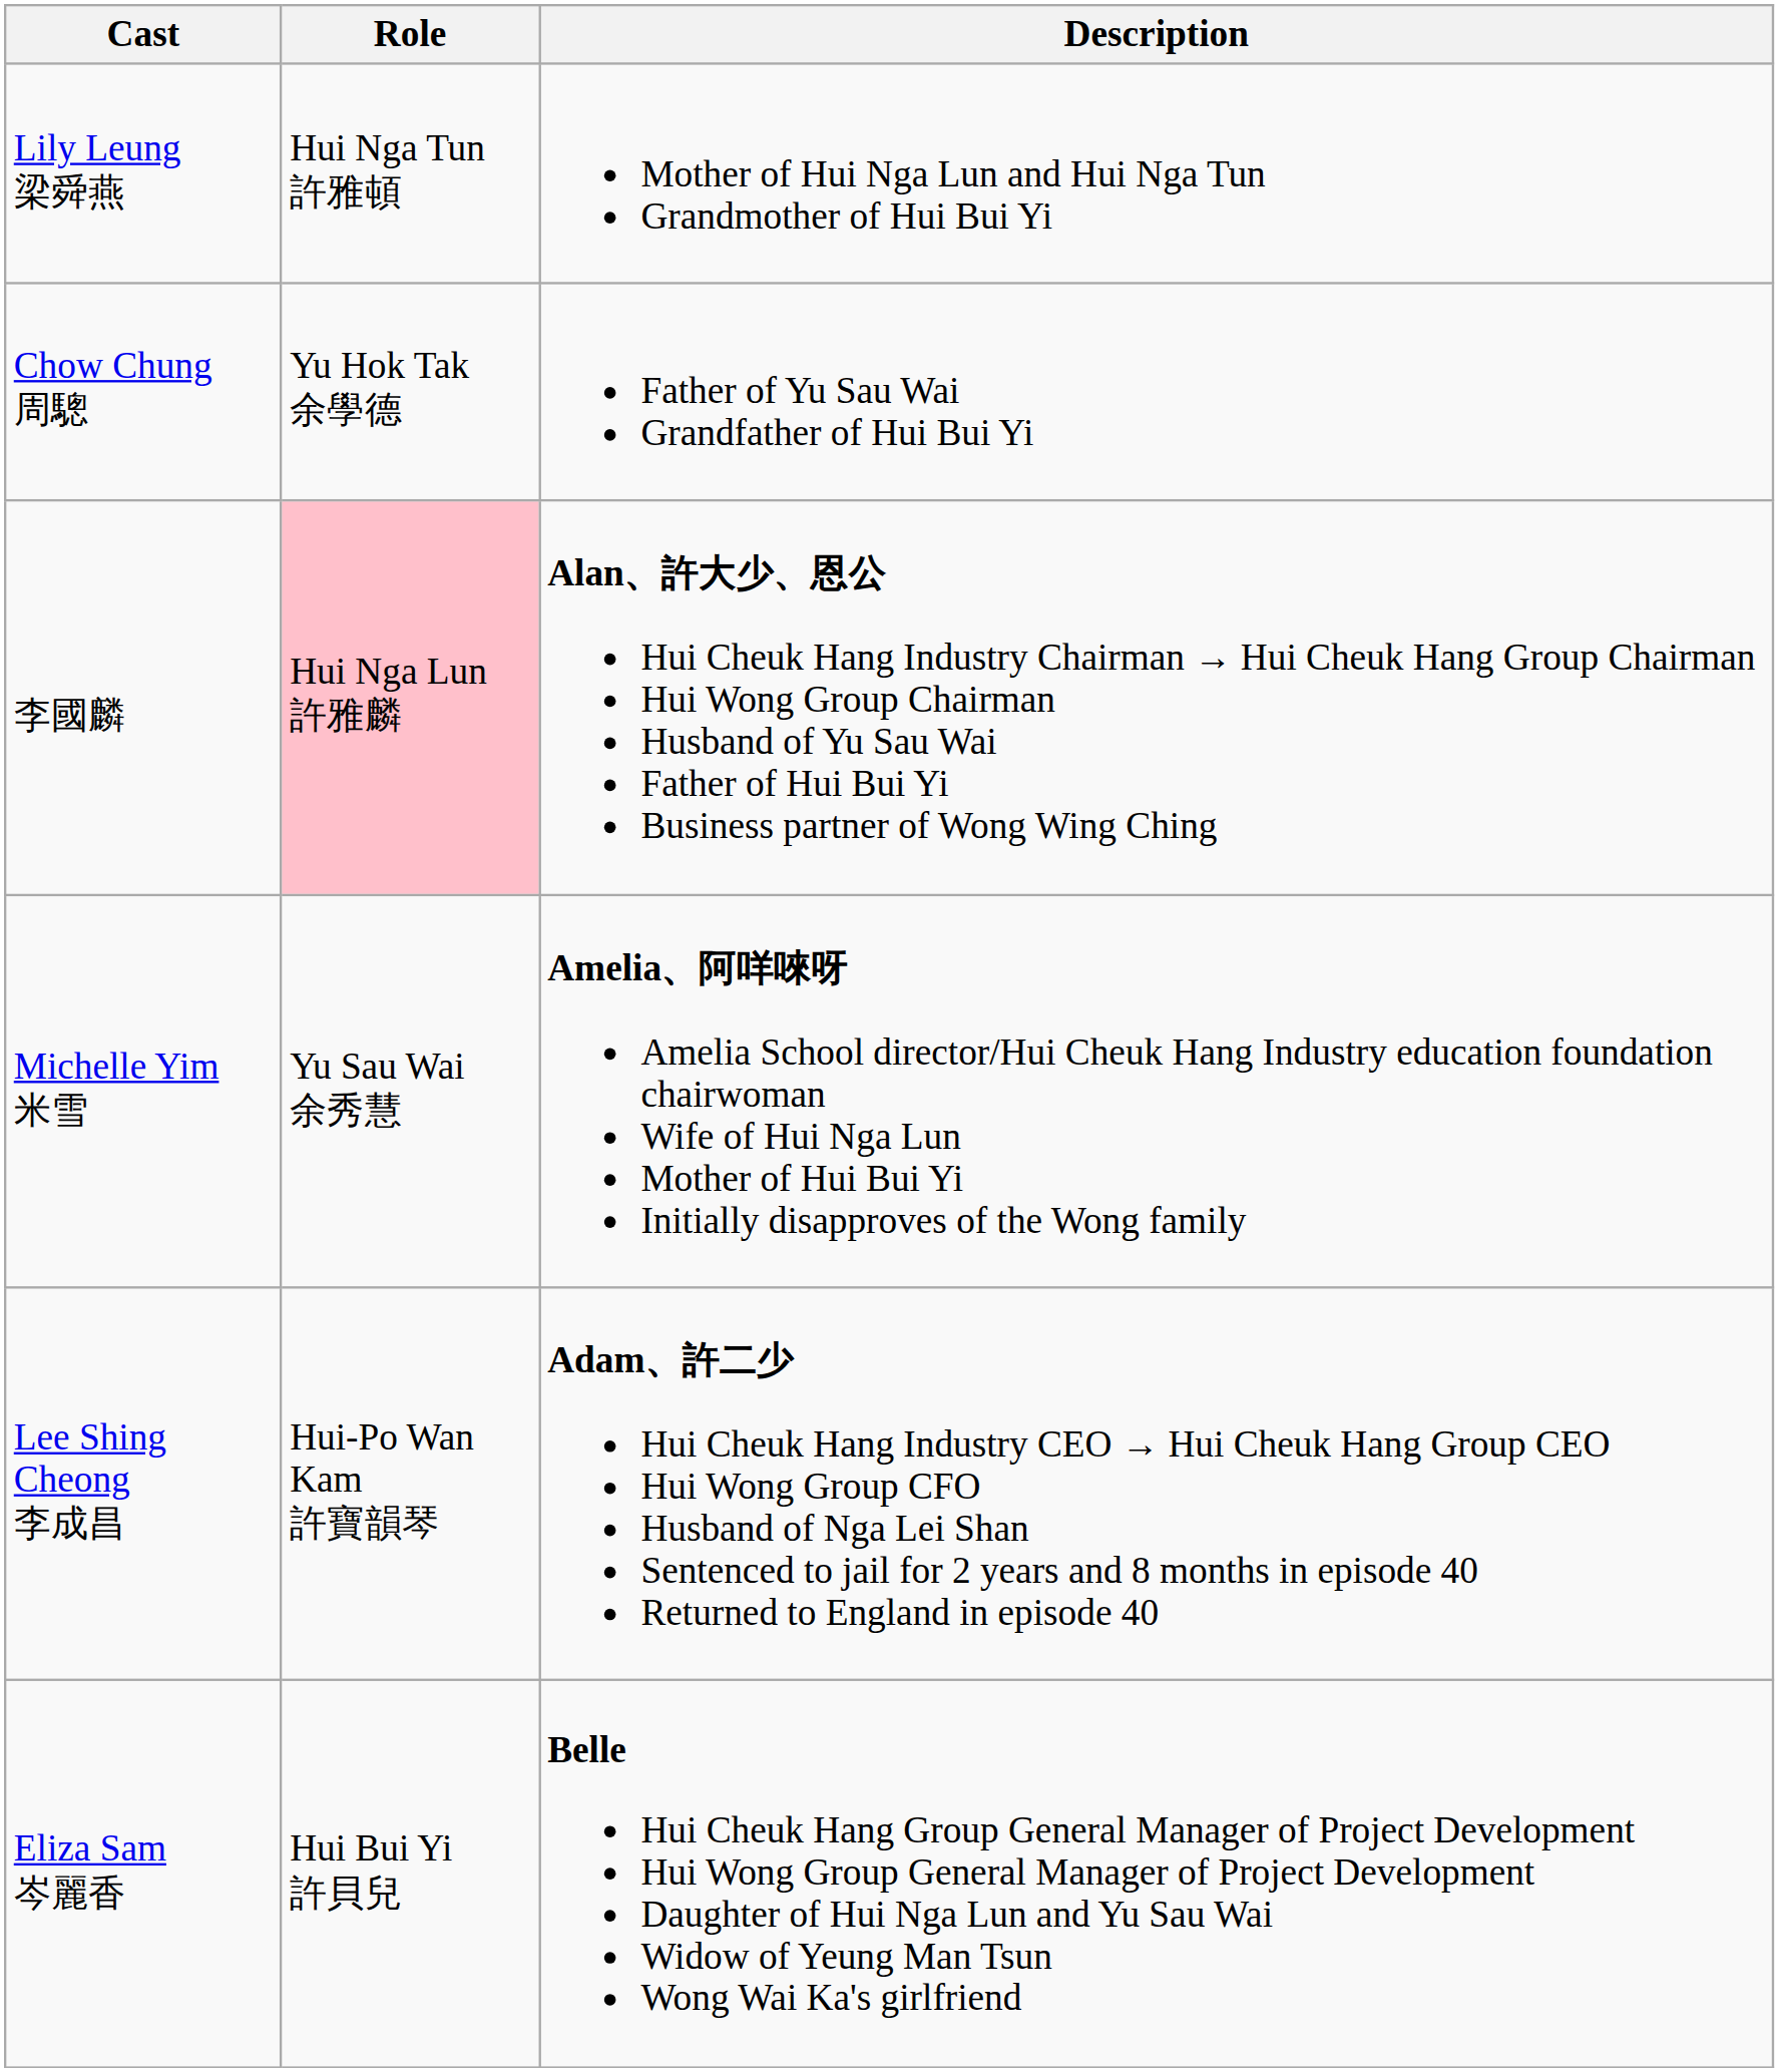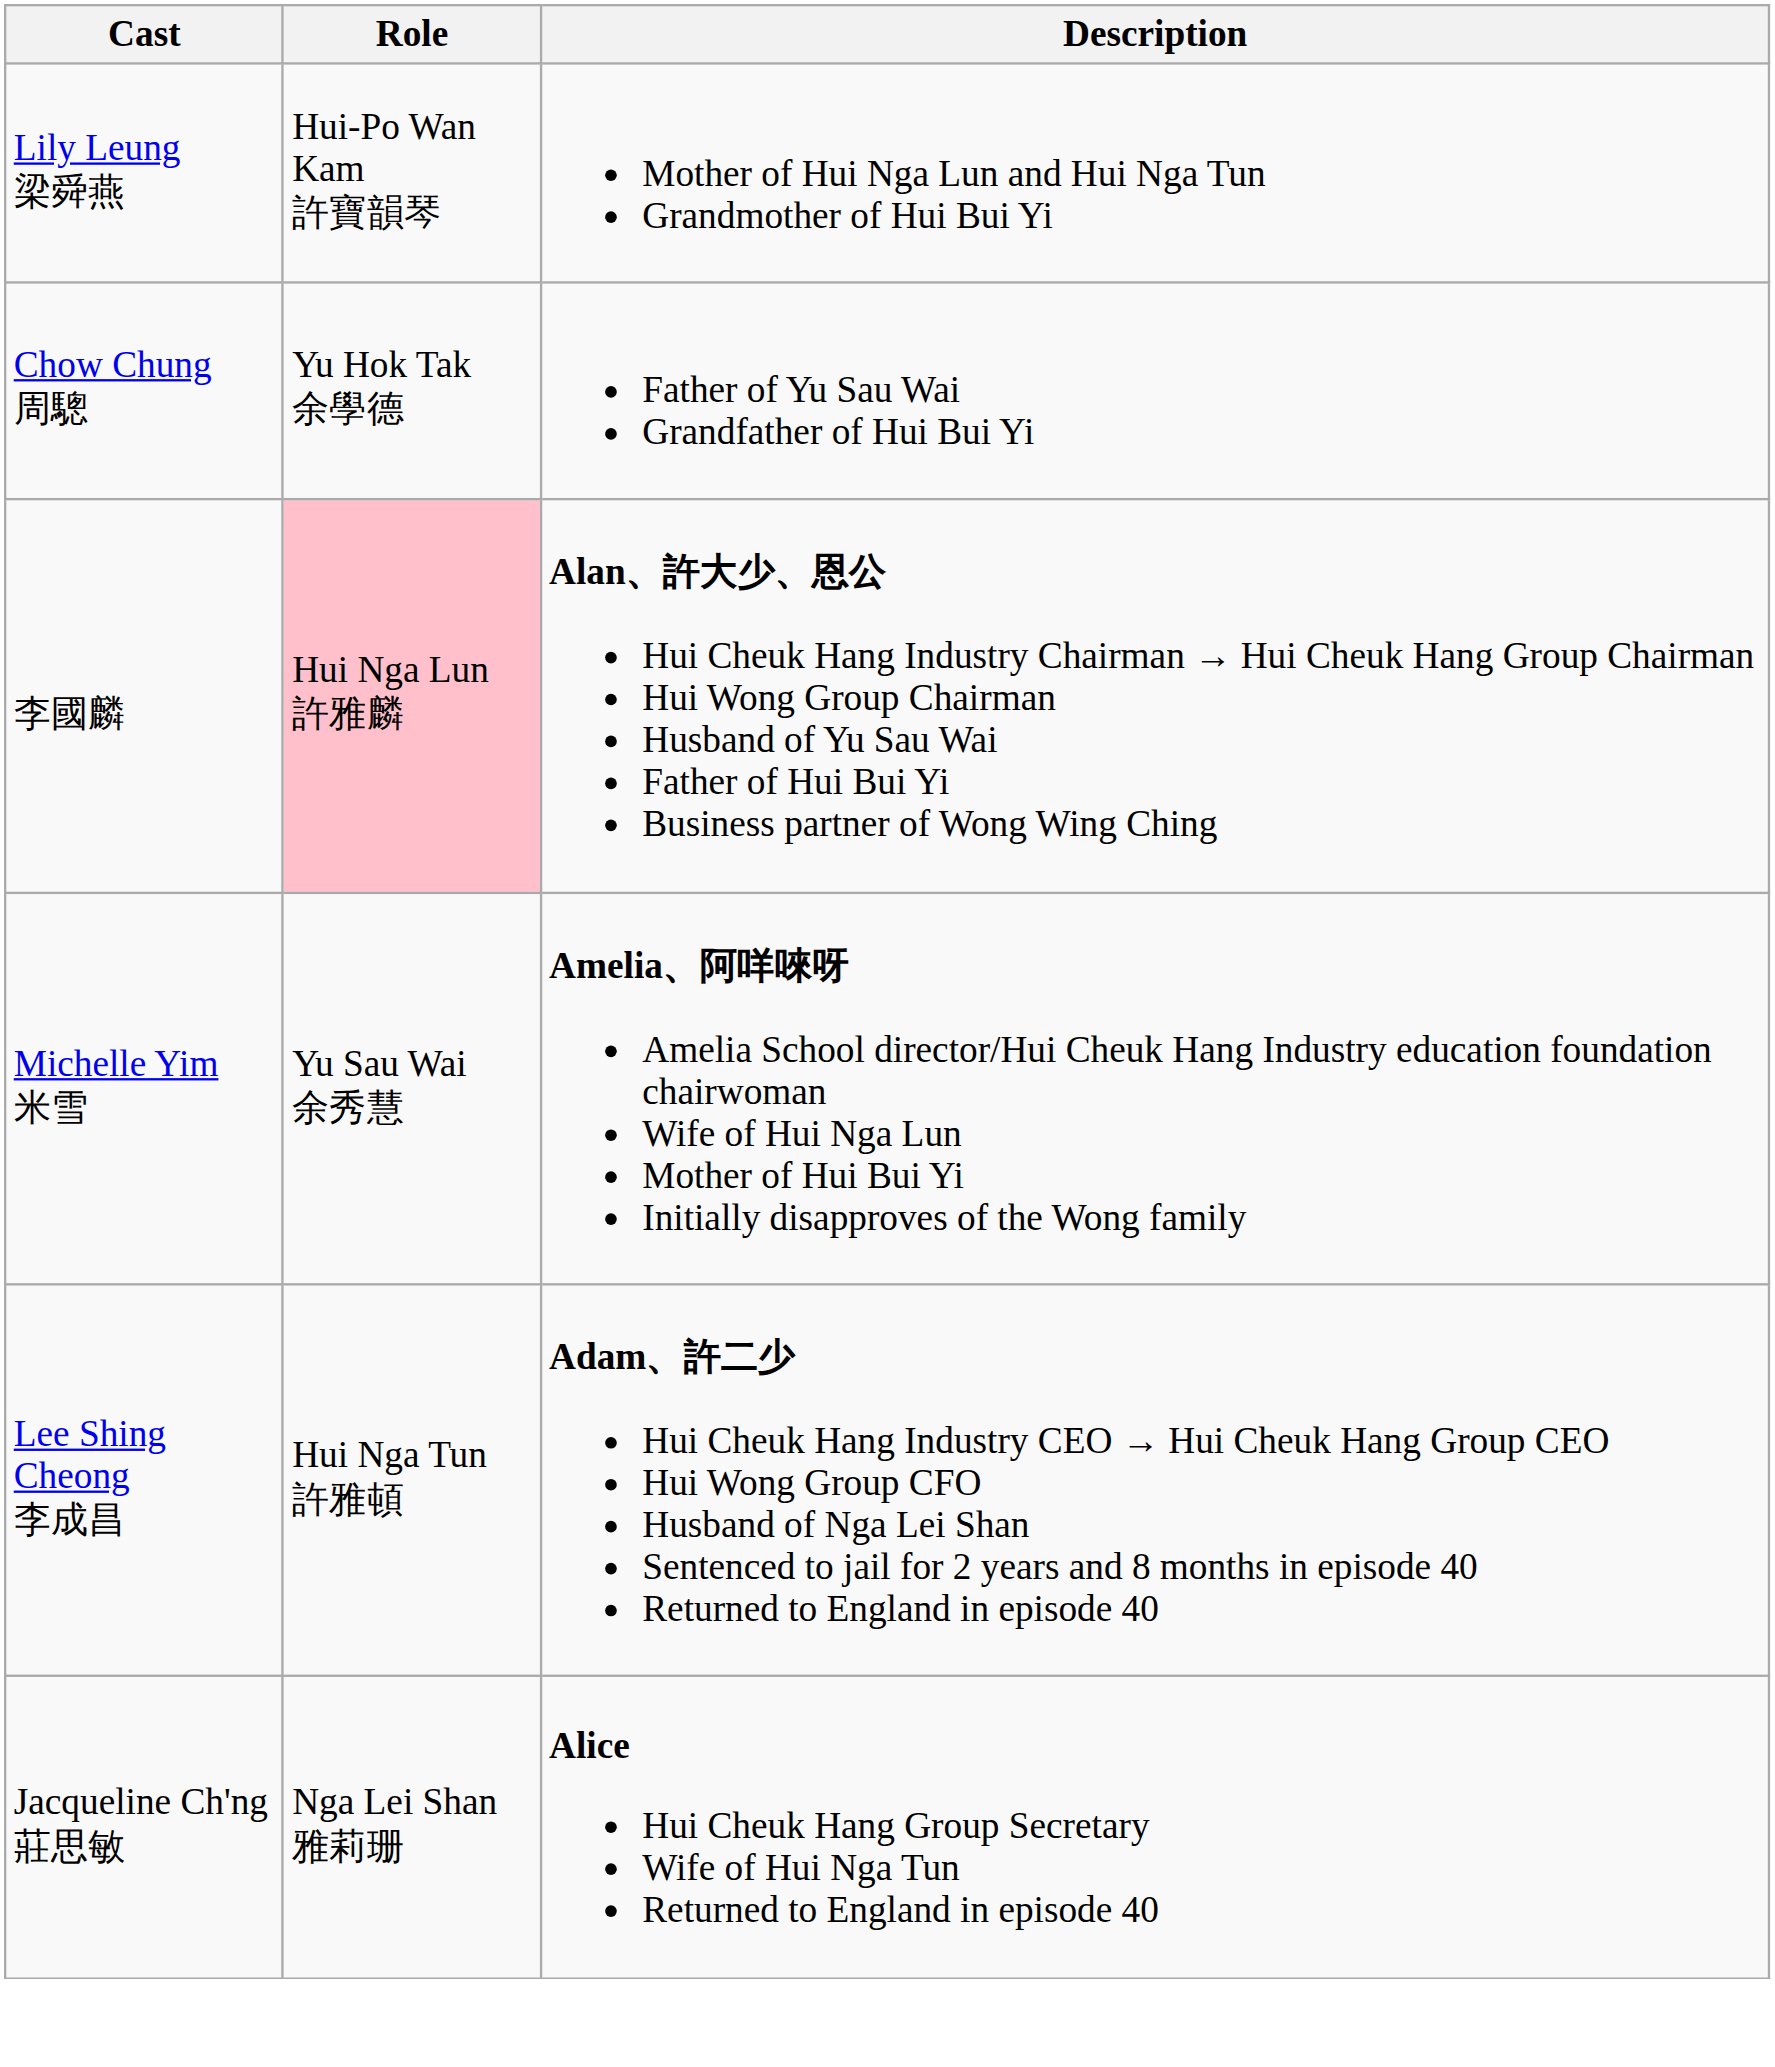 <table class="wikitable" width="60%">
 <tr>
 <th>Cast</th>
 <th>Role</th>
 <th>Description</th>
 </tr>
 <tr>
 <td><a href='#'>Lily Leung</a> <br> 梁舜燕</td>
-<td>Hui Nga Tun<br>許雅頓</td>
+<td>Hui-Po Wan Kam <br> 許寶韻琴</td>
 <td><br><ul><li>Mother of Hui Nga Lun and Hui Nga Tun</li><li>Grandmother of Hui Bui Yi</li></ul></td>
 </tr>
 <tr>
 <td><a href='#'>Chow Chung</a><br>周驄</td>
 <td>Yu Hok Tak <br> 余學德</td>
 <td><br><ul><li>Father of Yu Sau Wai</li><li>Grandfather of Hui Bui Yi</li></ul></td>
 </tr>
 <tr>
 <td> <br> 李國麟</td>
 <td style="background: pink;">Hui Nga Lun<br>許雅麟</td>
 <td><br><strong>Alan、許大少、恩公</strong><ul><li>Hui Cheuk Hang Industry Chairman → Hui Cheuk Hang Group Chairman</li><li>Hui Wong Group Chairman</li><li>Husband of Yu Sau Wai</li><li>Father of Hui Bui Yi</li><li>Business partner of Wong Wing Ching</li></ul></td>
 </tr>
 <tr>
 <td><a href='#'>Michelle Yim</a> <br> 米雪</td>
 <td>Yu Sau Wai<br>余秀慧</td>
 <td><br><strong>Amelia、阿咩唻呀</strong><ul><li>Amelia School director/Hui Cheuk Hang Industry education foundation chairwoman</li><li>Wife of Hui Nga Lun</li><li>Mother of Hui Bui Yi</li><li>Initially disapproves of the Wong family</li></ul></td>
 </tr>
 <tr>
 <td><a href='#'>Lee Shing Cheong</a> <br> 李成昌</td>
-<td>Hui-Po Wan Kam <br> 許寶韻琴</td>
+<td>Hui Nga Tun<br>許雅頓</td>
 <td><br><strong>Adam、許二少</strong><ul><li>Hui Cheuk Hang Industry CEO → Hui Cheuk Hang Group CEO</li><li>Hui Wong Group CFO</li><li>Husband of Nga Lei Shan</li><li>Sentenced to jail for 2 years and 8 months in episode 40</li><li>Returned to England in episode 40</li></ul></td>
 </tr>
 <tr>
-<td><a href='#'>Eliza Sam</a> <br> 岑麗香</td>
-<td>Hui Bui Yi<br> 許貝兒</td>
-<td><br><strong>Belle</strong><ul><li>Hui Cheuk Hang Group General Manager of Project Development</li><li>Hui Wong Group General Manager of Project Development</li><li>Daughter of Hui Nga Lun and Yu Sau Wai</li><li>Widow of Yeung Man Tsun</li><li>Wong Wai Ka's girlfriend</li></ul></td>
+<td>Jacqueline Ch'ng <br> 莊思敏</td>
+<td>Nga Lei Shan <br> 雅莉珊</td>
+<td><br><strong>Alice</strong><ul><li>Hui Cheuk Hang Group Secretary</li><li>Wife of Hui Nga Tun</li><li>Returned to England in episode 40</li></ul></td>
 </tr>
 </table>
